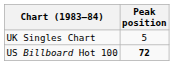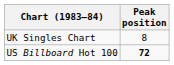 <table class="wikitable sortable">
 <tr>
 <th>Chart (1983–84)</th>
 <th>Peak<br>position</th>
 </tr>
 <tr>
 <td align="left">UK Singles Chart</td>
-<td style="text-align:center;">5</td>
+<td style="text-align:center;">8</td>
 </tr>
 <tr>
 <td align="left">US <em>Billboard</em> Hot 100</td>
 <td style="text-align:center;"><strong>72</strong></td>
 </tr>
 </table>
